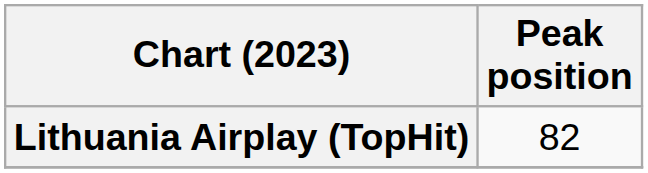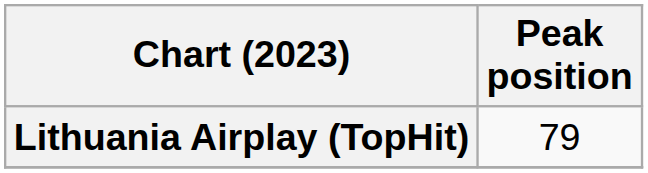 <table class="wikitable plainrowheaders" style="text-align:center">
 <tr>
 <th scope="col">Chart (2023)</th>
 <th scope="col">Peak<br>position</th>
 </tr>
 <tr>
 <th scope="row">Lithuania Airplay (TopHit)</th>
-<td>82</td>
+<td>79</td>
 </tr>
 <tr>
 </tr>
 </table>
